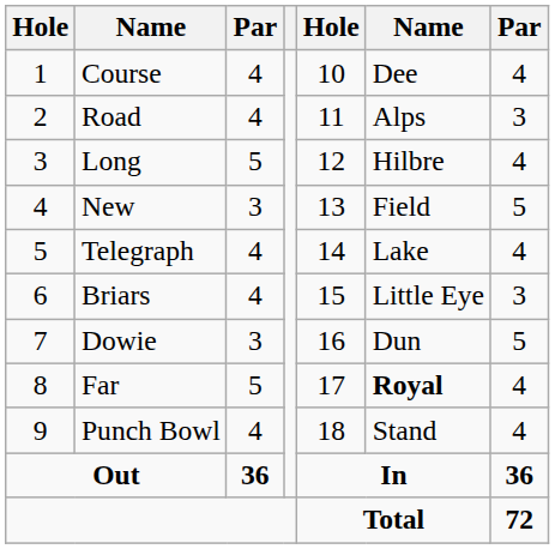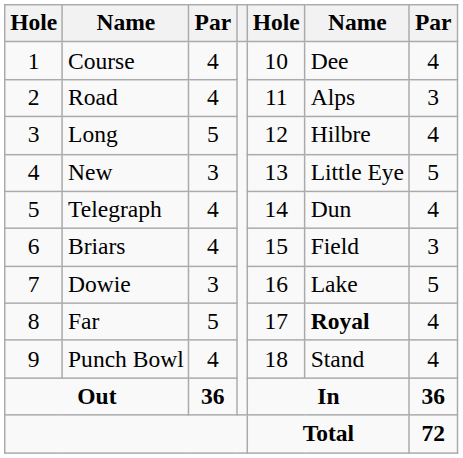 <table class=wikitable>
 <tr>
 <th>Hole</th>
 <th>Name</th>
 <th>Par</th>
 <th></th>
 <th>Hole</th>
 <th>Name</th>
 <th>Par</th>
 </tr>
 <tr>
 <td align=center>1</td>
 <td>Course</td>
 <td align=center>4</td>
 <td rowspan=10></td>
 <td align=center>10</td>
 <td>Dee</td>
 <td align=center>4</td>
 </tr>
 <tr>
 <td align=center>2</td>
 <td>Road</td>
 <td align=center>4</td>
 <td align=center>11</td>
 <td>Alps</td>
 <td align=center>3</td>
 </tr>
 <tr>
 <td align=center>3</td>
 <td>Long</td>
 <td align=center>5</td>
 <td align=center>12</td>
 <td>Hilbre</td>
 <td align=center>4</td>
 </tr>
 <tr>
 <td align=center>4</td>
 <td>New</td>
 <td align=center>3</td>
 <td align=center>13</td>
-<td>Field</td>
+<td>Little Eye</td>
 <td align=center>5</td>
 </tr>
 <tr>
 <td align=center>5</td>
 <td>Telegraph</td>
 <td align=center>4</td>
 <td align=center>14</td>
-<td>Lake</td>
+<td>Dun</td>
 <td align=center>4</td>
 </tr>
 <tr>
 <td align=center>6</td>
 <td>Briars</td>
 <td align=center>4</td>
 <td align=center>15</td>
-<td>Little Eye</td>
+<td>Field</td>
 <td align=center>3</td>
 </tr>
 <tr>
 <td align=center>7</td>
 <td>Dowie</td>
 <td align=center>3</td>
 <td align=center>16</td>
-<td>Dun</td>
+<td>Lake</td>
 <td align=center>5</td>
 </tr>
 <tr>
 <td align=center>8</td>
 <td>Far</td>
 <td align=center>5</td>
 <td align=center>17</td>
 <td><strong>Royal</strong></td>
 <td align=center>4</td>
 </tr>
 <tr>
 <td align=center>9</td>
 <td>Punch Bowl</td>
 <td align=center>4</td>
 <td align=center>18</td>
 <td>Stand</td>
 <td align=center>4</td>
 </tr>
 <tr>
 <td colspan=2 align=center><strong>Out</strong></td>
 <td align=center><strong>36</strong></td>
 <td colspan=2 align=center><strong>In</strong></td>
 <td align=center><strong>36</strong></td>
 </tr>
 <tr>
 <td colspan=4></td>
 <td colspan=2 align=center><strong>Total</strong></td>
 <td align=center><strong>72</strong></td>
 </tr>
 </table>
